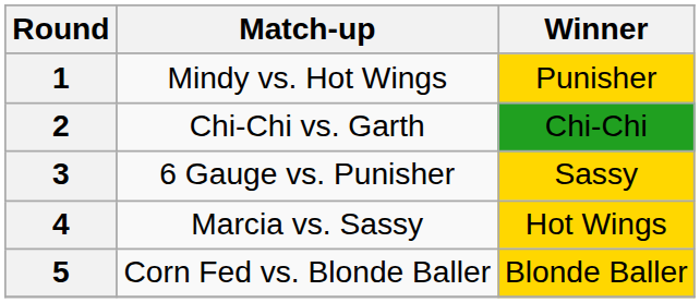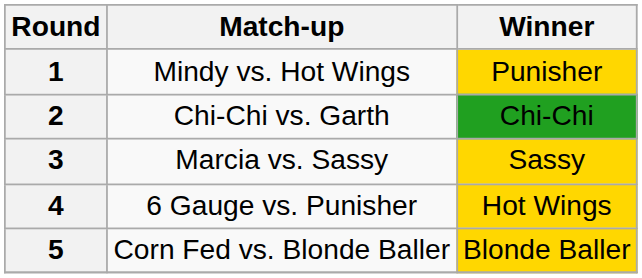 <table class="wikitable" style="text-align:center">
 <tr>
 <th>Round</th>
 <th>Match-up</th>
 <th>Winner</th>
 </tr>
 <tr>
 <th>1</th>
 <td>Mindy vs. Hot Wings</td>
 <td bgcolor="gold">Punisher</td>
 </tr>
 <tr>
 <th>2</th>
 <td>Chi-Chi vs. Garth</td>
 <td bgcolor="#20A020">Chi-Chi</td>
 </tr>
 <tr>
 <th>3</th>
-<td>6 Gauge vs. Punisher</td>
+<td>Marcia vs. Sassy</td>
 <td bgcolor="gold">Sassy</td>
 </tr>
 <tr>
 <th>4</th>
-<td>Marcia vs. Sassy</td>
+<td>6 Gauge vs. Punisher</td>
 <td bgcolor="gold">Hot Wings</td>
 </tr>
 <tr>
 <th>5</th>
 <td>Corn Fed vs. Blonde Baller</td>
 <td bgcolor="gold">Blonde Baller</td>
 </tr>
 <tr>
 </tr>
 </table>
